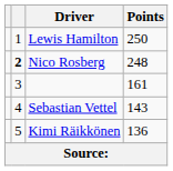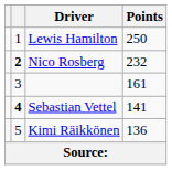 <table class="wikitable" style="font-size:85%">
 <tr>
 <th></th>
 <th></th>
 <th>Driver</th>
 <th>Points</th>
 </tr>
 <tr>
 <td align="left"></td>
 <td align="center">1</td>
 <td> <a href='#'>Lewis Hamilton</a></td>
 <td align="left">250</td>
 </tr>
 <tr>
 <td align="left"></td>
 <td align="center"><strong>2</strong></td>
 <td> <a href='#'>Nico Rosberg</a></td>
-<td align="left">248</td>
+<td align="left">232</td>
 </tr>
 <tr>
 <td align="left"></td>
 <td align="center">3</td>
 <td></td>
 <td align="left">161</td>
 </tr>
 <tr>
 <td align="left"></td>
-<td align="center">4</td>
+<td align="center"><strong>4</strong></td>
 <td> <a href='#'>Sebastian Vettel</a></td>
-<td align="left">143</td>
+<td align="left">141</td>
 </tr>
 <tr>
 <td align="left"></td>
 <td align="center">5</td>
 <td> <a href='#'>Kimi Räikkönen</a></td>
 <td align="left">136</td>
 </tr>
 <tr>
 <th colspan=4>Source:</th>
 </tr>
 </table>
